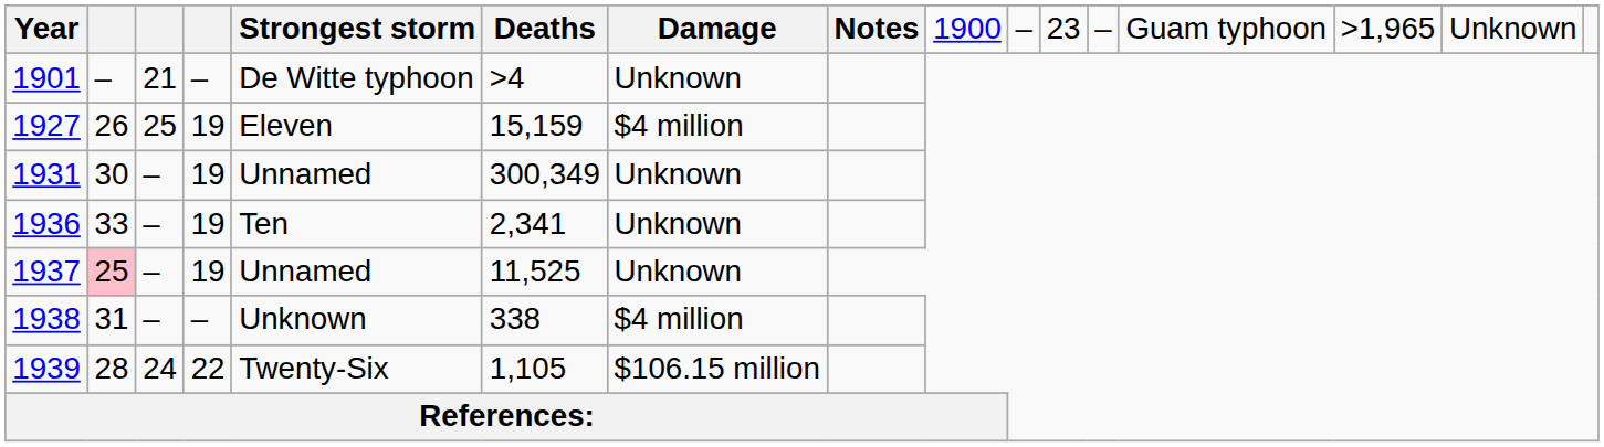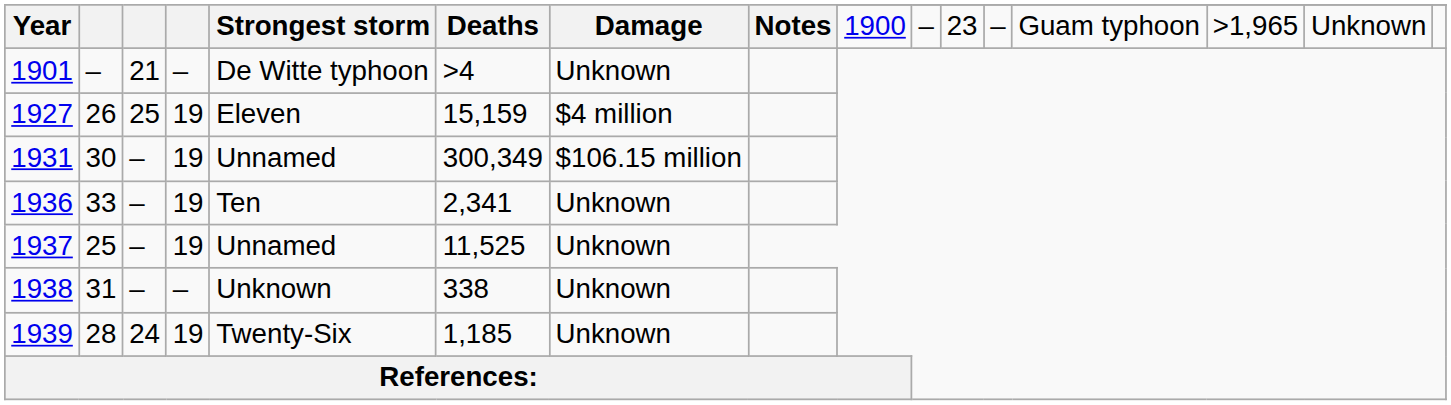 <table class="wikitable sortable">
 <tr>
 <th rowspan=2>Year</th>
 <th rowspan=2></th>
 <th rowspan=2></th>
 <th rowspan=2></th>
 <th rowspan=2>Strongest storm</th>
 <th rowspan=2>Deaths</th>
 <th rowspan=2>Damage</th>
 <th rowspan=2>Notes</th>
 </tr>
 <tr>
 <td><a href='#'>1900</a></td>
 <td>–</td>
 <td>23</td>
 <td>–</td>
 <td> Guam typhoon</td>
 <td>>1,965</td>
 <td>Unknown</td>
 <td></td>
 </tr>
 <tr>
 <td><a href='#'>1901</a></td>
 <td>–</td>
 <td>21</td>
 <td>–</td>
 <td> De Witte typhoon</td>
 <td>>4</td>
 <td>Unknown</td>
 <td></td>
 </tr>
 <tr>
 <td><a href='#'>1927</a></td>
 <td>26</td>
 <td>25</td>
 <td>19</td>
 <td> Eleven</td>
 <td>15,159</td>
 <td>$4 million</td>
 <td></td>
 </tr>
 <tr>
 <td><a href='#'>1931</a></td>
 <td>30</td>
 <td>–</td>
 <td>19</td>
 <td> Unnamed</td>
 <td>300,349</td>
-<td>Unknown</td>
+<td>$106.15 million</td>
 <td></td>
 </tr>
 <tr>
 <td><a href='#'>1936</a></td>
 <td>33</td>
 <td>–</td>
 <td>19</td>
 <td> Ten</td>
 <td>2,341</td>
 <td>Unknown</td>
 <td></td>
 </tr>
 <tr>
 <td><a href='#'>1937</a></td>
-<td style="background: pink;">25</td>
+<td>25</td>
 <td>–</td>
 <td>19</td>
 <td> Unnamed</td>
 <td>11,525</td>
 <td>Unknown</td>
 </tr>
 <tr>
 <td><a href='#'>1938</a></td>
 <td>31</td>
 <td>–</td>
 <td>–</td>
 <td> Unknown</td>
 <td>338</td>
-<td>$4 million</td>
+<td>Unknown</td>
 <td></td>
 </tr>
 <tr>
 <td><a href='#'>1939</a></td>
 <td>28</td>
 <td>24</td>
-<td>22</td>
+<td>19</td>
 <td> Twenty-Six</td>
-<td>1,105</td>
-<td>$106.15 million</td>
+<td>1,185</td>
+<td>Unknown</td>
 <td></td>
 </tr>
 <tr>
 <th colspan="9">References:</th>
 </tr>
 </table>
